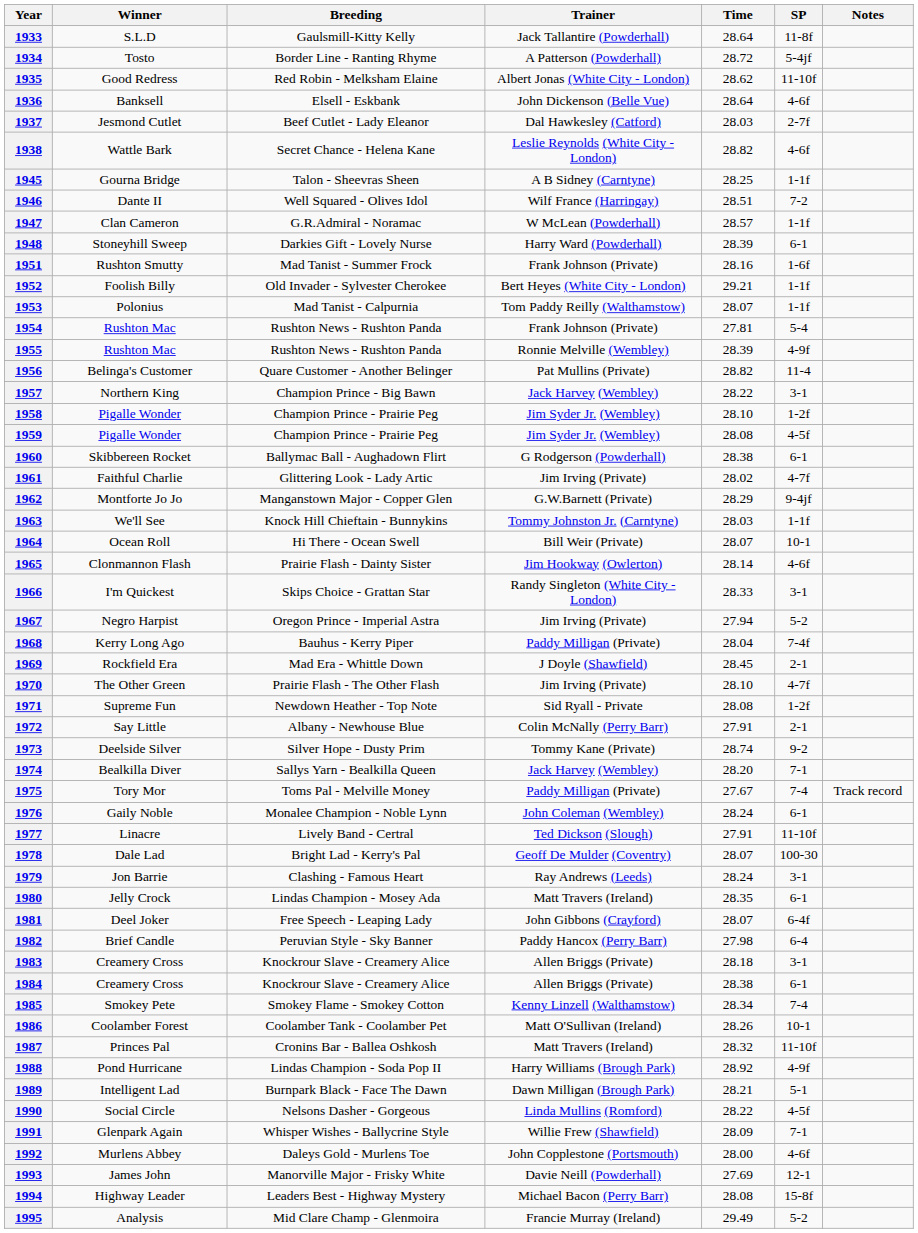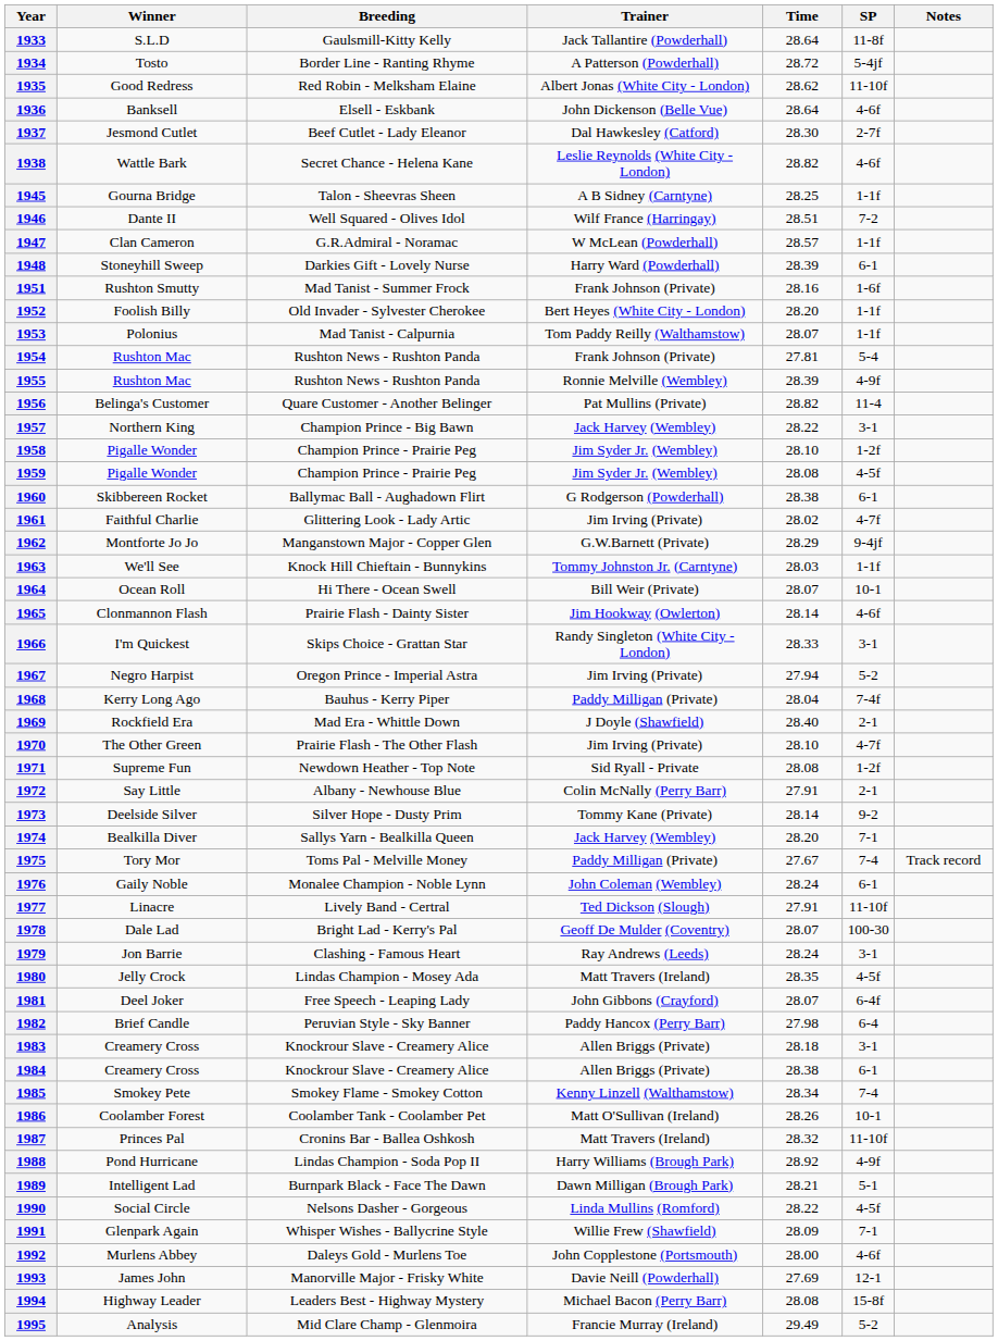 <table class="wikitable" style="text-align:center">
 <tr>
 <th width=50>Year</th>
 <th width=200>Winner</th>
 <th width=300>Breeding</th>
 <th width=250>Trainer</th>
 <th width=80>Time</th>
 <th width=50>SP</th>
 <th width=100>Notes</th>
 </tr>
 <tr>
 <th><a href='#'>1933</a></th>
 <td>S.L.D</td>
 <td>Gaulsmill-Kitty Kelly</td>
 <td>Jack Tallantire <a href='#'>(Powderhall)</a></td>
 <td>28.64</td>
 <td>11-8f</td>
 <td></td>
 </tr>
 <tr>
 <th><a href='#'>1934</a></th>
 <td>Tosto</td>
 <td>Border Line - Ranting Rhyme</td>
 <td>A Patterson <a href='#'>(Powderhall)</a></td>
 <td>28.72</td>
 <td>5-4jf</td>
 <td></td>
 </tr>
 <tr>
 <th><a href='#'>1935</a></th>
 <td>Good Redress</td>
 <td>Red Robin - Melksham Elaine</td>
 <td>Albert Jonas <a href='#'>(White City - London)</a></td>
 <td>28.62</td>
 <td>11-10f</td>
 <td></td>
 </tr>
 <tr>
 <th><a href='#'>1936</a></th>
 <td>Banksell</td>
 <td>Elsell - Eskbank</td>
 <td>John Dickenson <a href='#'>(Belle Vue)</a></td>
 <td>28.64</td>
 <td>4-6f</td>
 <td></td>
 </tr>
 <tr>
 <th><a href='#'>1937</a></th>
 <td>Jesmond Cutlet</td>
 <td>Beef Cutlet - Lady Eleanor</td>
 <td>Dal Hawkesley <a href='#'>(Catford)</a></td>
-<td>28.03</td>
+<td>28.30</td>
 <td>2-7f</td>
 <td></td>
 </tr>
 <tr>
 <th><a href='#'>1938</a></th>
 <td>Wattle Bark</td>
 <td>Secret Chance - Helena Kane</td>
 <td><a href='#'>Leslie Reynolds</a> <a href='#'>(White City - London)</a></td>
 <td>28.82</td>
 <td>4-6f</td>
 <td></td>
 </tr>
 <tr>
 <th><a href='#'>1945</a></th>
 <td>Gourna Bridge</td>
 <td>Talon - Sheevras Sheen</td>
 <td>A B Sidney <a href='#'>(Carntyne)</a></td>
 <td>28.25</td>
 <td>1-1f</td>
 <td></td>
 </tr>
 <tr>
 <th><a href='#'>1946</a></th>
 <td>Dante II</td>
 <td>Well Squared - Olives Idol</td>
 <td>Wilf France <a href='#'>(Harringay)</a></td>
 <td>28.51</td>
 <td>7-2</td>
 <td></td>
 </tr>
 <tr>
 <th><a href='#'>1947</a></th>
 <td>Clan Cameron</td>
 <td>G.R.Admiral - Noramac</td>
 <td>W McLean <a href='#'>(Powderhall)</a></td>
 <td>28.57</td>
 <td>1-1f</td>
 <td></td>
 </tr>
 <tr>
 <th><a href='#'>1948</a></th>
 <td>Stoneyhill Sweep</td>
 <td>Darkies Gift - Lovely Nurse</td>
 <td>Harry Ward <a href='#'>(Powderhall)</a></td>
 <td>28.39</td>
 <td>6-1</td>
 <td></td>
 </tr>
 <tr>
 <th><a href='#'>1951</a></th>
 <td>Rushton Smutty</td>
 <td>Mad Tanist - Summer Frock</td>
 <td>Frank Johnson (Private)</td>
 <td>28.16</td>
 <td>1-6f</td>
 <td></td>
 </tr>
 <tr>
 <th><a href='#'>1952</a></th>
 <td>Foolish Billy</td>
 <td>Old Invader - Sylvester Cherokee</td>
 <td>Bert Heyes <a href='#'>(White City - London)</a></td>
-<td>29.21</td>
+<td>28.20</td>
 <td>1-1f</td>
 <td></td>
 </tr>
 <tr>
 <th><a href='#'>1953</a></th>
 <td>Polonius</td>
 <td>Mad Tanist - Calpurnia</td>
 <td>Tom Paddy Reilly <a href='#'>(Walthamstow)</a></td>
 <td>28.07</td>
 <td>1-1f</td>
 <td></td>
 </tr>
 <tr>
 <th><a href='#'>1954</a></th>
 <td><a href='#'>Rushton Mac</a></td>
 <td>Rushton News - Rushton Panda</td>
 <td>Frank Johnson (Private)</td>
 <td>27.81</td>
 <td>5-4</td>
 <td></td>
 </tr>
 <tr>
 <th><a href='#'>1955</a></th>
 <td><a href='#'>Rushton Mac</a></td>
 <td>Rushton News - Rushton Panda</td>
 <td>Ronnie Melville <a href='#'>(Wembley)</a></td>
 <td>28.39</td>
 <td>4-9f</td>
 <td></td>
 </tr>
 <tr>
 <th><a href='#'>1956</a></th>
 <td>Belinga's Customer</td>
 <td>Quare Customer - Another Belinger</td>
 <td>Pat Mullins (Private)</td>
 <td>28.82</td>
 <td>11-4</td>
 <td></td>
 </tr>
 <tr>
 <th><a href='#'>1957</a></th>
 <td>Northern King</td>
 <td>Champion Prince - Big Bawn</td>
 <td><a href='#'>Jack Harvey</a> <a href='#'>(Wembley)</a></td>
 <td>28.22</td>
 <td>3-1</td>
 <td></td>
 </tr>
 <tr>
 <th><a href='#'>1958</a></th>
 <td><a href='#'>Pigalle Wonder</a></td>
 <td>Champion Prince - Prairie Peg</td>
 <td><a href='#'>Jim Syder Jr.</a> <a href='#'>(Wembley)</a></td>
 <td>28.10</td>
 <td>1-2f</td>
 <td></td>
 </tr>
 <tr>
 <th><a href='#'>1959</a></th>
 <td><a href='#'>Pigalle Wonder</a></td>
 <td>Champion Prince - Prairie Peg</td>
 <td><a href='#'>Jim Syder Jr.</a> <a href='#'>(Wembley)</a></td>
 <td>28.08</td>
 <td>4-5f</td>
 <td></td>
 </tr>
 <tr>
 <th><a href='#'>1960</a></th>
 <td>Skibbereen Rocket</td>
 <td>Ballymac Ball - Aughadown Flirt</td>
 <td>G Rodgerson <a href='#'>(Powderhall)</a></td>
 <td>28.38</td>
 <td>6-1</td>
 <td></td>
 </tr>
 <tr>
 <th><a href='#'>1961</a></th>
 <td>Faithful Charlie</td>
 <td>Glittering Look - Lady Artic</td>
 <td>Jim Irving (Private)</td>
 <td>28.02</td>
 <td>4-7f</td>
 <td></td>
 </tr>
 <tr>
 <th><a href='#'>1962</a></th>
 <td>Montforte Jo Jo</td>
 <td>Manganstown Major - Copper Glen</td>
 <td>G.W.Barnett (Private)</td>
 <td>28.29</td>
 <td>9-4jf</td>
 <td></td>
 </tr>
 <tr>
 <th><a href='#'>1963</a></th>
 <td>We'll See</td>
 <td>Knock Hill Chieftain - Bunnykins</td>
 <td><a href='#'>Tommy Johnston Jr.</a> <a href='#'>(Carntyne)</a></td>
 <td>28.03</td>
 <td>1-1f</td>
 <td></td>
 </tr>
 <tr>
 <th><a href='#'>1964</a></th>
 <td>Ocean Roll</td>
 <td>Hi There - Ocean Swell</td>
 <td>Bill Weir (Private)</td>
 <td>28.07</td>
 <td>10-1</td>
 <td></td>
 </tr>
 <tr>
 <th><a href='#'>1965</a></th>
 <td>Clonmannon Flash </td>
 <td>Prairie Flash - Dainty Sister</td>
 <td><a href='#'>Jim Hookway</a> <a href='#'>(Owlerton)</a></td>
 <td>28.14</td>
 <td>4-6f</td>
 <td></td>
 </tr>
 <tr>
 <th><a href='#'>1966</a></th>
 <td>I'm Quickest</td>
 <td>Skips Choice - Grattan Star</td>
 <td>Randy Singleton <a href='#'>(White City - London)</a></td>
 <td>28.33</td>
 <td>3-1</td>
 <td></td>
 </tr>
 <tr>
 <th><a href='#'>1967</a></th>
 <td>Negro Harpist</td>
 <td>Oregon Prince - Imperial Astra</td>
 <td>Jim Irving (Private)</td>
 <td>27.94</td>
 <td>5-2</td>
 <td></td>
 </tr>
 <tr>
 <th><a href='#'>1968</a></th>
 <td>Kerry Long Ago</td>
 <td>Bauhus - Kerry Piper</td>
 <td><a href='#'>Paddy Milligan</a> (Private)</td>
 <td>28.04</td>
 <td>7-4f</td>
 <td></td>
 </tr>
 <tr>
 <th><a href='#'>1969</a></th>
 <td>Rockfield Era</td>
 <td>Mad Era - Whittle Down</td>
 <td>J Doyle <a href='#'>(Shawfield)</a></td>
-<td>28.45</td>
+<td>28.40</td>
 <td>2-1</td>
 <td></td>
 </tr>
 <tr>
 <th><a href='#'>1970</a></th>
 <td>The Other Green</td>
 <td>Prairie Flash - The Other Flash</td>
 <td>Jim Irving (Private)</td>
 <td>28.10</td>
 <td>4-7f</td>
 <td></td>
 </tr>
 <tr>
 <th><a href='#'>1971</a></th>
 <td>Supreme Fun</td>
 <td>Newdown Heather - Top Note</td>
 <td>Sid Ryall - Private</td>
 <td>28.08</td>
 <td>1-2f</td>
 <td></td>
 </tr>
 <tr>
 <th><a href='#'>1972</a></th>
 <td>Say Little</td>
 <td>Albany - Newhouse Blue</td>
 <td>Colin McNally <a href='#'>(Perry Barr)</a></td>
 <td>27.91</td>
 <td>2-1</td>
 <td></td>
 </tr>
 <tr>
 <th><a href='#'>1973</a></th>
 <td>Deelside Silver</td>
 <td>Silver Hope - Dusty Prim</td>
 <td>Tommy Kane (Private)</td>
-<td>28.74</td>
+<td>28.14</td>
 <td>9-2</td>
 <td></td>
 </tr>
 <tr>
 <th><a href='#'>1974</a></th>
 <td>Bealkilla Diver</td>
 <td>Sallys Yarn - Bealkilla Queen</td>
 <td><a href='#'>Jack Harvey</a> <a href='#'>(Wembley)</a></td>
 <td>28.20</td>
 <td>7-1</td>
 <td></td>
 </tr>
 <tr>
 <th><a href='#'>1975</a></th>
 <td>Tory Mor</td>
 <td>Toms Pal - Melville Money</td>
 <td><a href='#'>Paddy Milligan</a> (Private)</td>
 <td>27.67</td>
 <td>7-4</td>
 <td>Track record</td>
 </tr>
 <tr>
 <th><a href='#'>1976</a></th>
 <td>Gaily Noble</td>
 <td>Monalee Champion - Noble Lynn</td>
 <td><a href='#'>John Coleman</a> <a href='#'>(Wembley)</a></td>
 <td>28.24</td>
 <td>6-1</td>
 <td></td>
 </tr>
 <tr>
 <th><a href='#'>1977</a></th>
 <td>Linacre</td>
 <td>Lively Band - Certral</td>
 <td><a href='#'>Ted Dickson</a> <a href='#'>(Slough)</a></td>
 <td>27.91</td>
 <td>11-10f</td>
 <td></td>
 </tr>
 <tr>
 <th><a href='#'>1978</a></th>
 <td>Dale Lad</td>
 <td>Bright Lad - Kerry's Pal</td>
 <td><a href='#'>Geoff De Mulder</a> <a href='#'>(Coventry)</a></td>
 <td>28.07</td>
 <td>100-30</td>
 <td></td>
 </tr>
 <tr>
 <th><a href='#'>1979</a></th>
 <td>Jon Barrie</td>
 <td>Clashing - Famous Heart</td>
 <td>Ray Andrews <a href='#'>(Leeds)</a></td>
 <td>28.24</td>
 <td>3-1</td>
 <td></td>
 </tr>
 <tr>
 <th><a href='#'>1980</a></th>
 <td>Jelly Crock</td>
 <td>Lindas Champion - Mosey Ada</td>
 <td>Matt Travers (Ireland)</td>
 <td>28.35</td>
-<td>6-1</td>
+<td>4-5f</td>
 <td></td>
 </tr>
 <tr>
 <th><a href='#'>1981</a></th>
 <td>Deel Joker</td>
 <td>Free Speech - Leaping Lady</td>
 <td>John Gibbons <a href='#'>(Crayford)</a></td>
 <td>28.07</td>
 <td>6-4f</td>
 <td></td>
 </tr>
 <tr>
 <th><a href='#'>1982</a></th>
 <td>Brief Candle</td>
 <td>Peruvian Style - Sky Banner</td>
 <td>Paddy Hancox <a href='#'>(Perry Barr)</a></td>
 <td>27.98</td>
 <td>6-4</td>
 <td></td>
 </tr>
 <tr>
 <th><a href='#'>1983</a></th>
 <td>Creamery Cross</td>
 <td>Knockrour Slave - Creamery Alice</td>
 <td>Allen Briggs (Private)</td>
 <td>28.18</td>
 <td>3-1</td>
 <td></td>
 </tr>
 <tr>
 <th><a href='#'>1984</a></th>
 <td>Creamery Cross</td>
 <td>Knockrour Slave - Creamery Alice</td>
 <td>Allen Briggs (Private)</td>
 <td>28.38</td>
 <td>6-1</td>
 <td></td>
 </tr>
 <tr>
 <th><a href='#'>1985</a></th>
 <td>Smokey Pete</td>
 <td>Smokey Flame - Smokey Cotton</td>
 <td><a href='#'>Kenny Linzell</a> <a href='#'>(Walthamstow)</a></td>
 <td>28.34</td>
 <td>7-4</td>
 <td></td>
 </tr>
 <tr>
 <th><a href='#'>1986</a></th>
 <td>Coolamber Forest</td>
 <td>Coolamber Tank - Coolamber Pet</td>
 <td>Matt O'Sullivan (Ireland)</td>
 <td>28.26</td>
 <td>10-1</td>
 <td></td>
 </tr>
 <tr>
 <th><a href='#'>1987</a></th>
 <td>Princes Pal</td>
 <td>Cronins Bar - Ballea Oshkosh</td>
 <td>Matt Travers (Ireland)</td>
 <td>28.32</td>
 <td>11-10f</td>
 <td></td>
 </tr>
 <tr>
 <th><a href='#'>1988</a></th>
 <td>Pond Hurricane</td>
 <td>Lindas Champion - Soda Pop II</td>
 <td>Harry Williams <a href='#'>(Brough Park)</a></td>
 <td>28.92</td>
 <td>4-9f</td>
 <td></td>
 </tr>
 <tr>
 <th><a href='#'>1989</a></th>
 <td>Intelligent Lad</td>
 <td>Burnpark Black - Face The Dawn</td>
 <td>Dawn Milligan <a href='#'>(Brough Park)</a></td>
 <td>28.21</td>
 <td>5-1</td>
 <td></td>
 </tr>
 <tr>
 <th><a href='#'>1990</a></th>
 <td>Social Circle</td>
 <td>Nelsons Dasher - Gorgeous</td>
 <td><a href='#'>Linda Mullins</a> <a href='#'>(Romford)</a></td>
 <td>28.22</td>
 <td>4-5f</td>
 <td></td>
 </tr>
 <tr>
 <th><a href='#'>1991</a></th>
 <td>Glenpark Again</td>
 <td>Whisper Wishes - Ballycrine Style</td>
 <td>Willie Frew <a href='#'>(Shawfield)</a></td>
 <td>28.09</td>
 <td>7-1</td>
 <td></td>
 </tr>
 <tr>
 <th><a href='#'>1992</a></th>
 <td>Murlens Abbey</td>
 <td>Daleys Gold - Murlens Toe</td>
 <td>John Copplestone <a href='#'>(Portsmouth)</a></td>
 <td>28.00</td>
 <td>4-6f</td>
 <td></td>
 </tr>
 <tr>
 <th><a href='#'>1993</a></th>
 <td>James John</td>
 <td>Manorville Major - Frisky White</td>
 <td>Davie Neill <a href='#'>(Powderhall)</a></td>
 <td>27.69</td>
 <td>12-1</td>
 <td></td>
 </tr>
 <tr>
 <th><a href='#'>1994</a></th>
 <td>Highway Leader</td>
 <td>Leaders Best - Highway Mystery</td>
 <td>Michael Bacon <a href='#'>(Perry Barr)</a></td>
 <td>28.08</td>
 <td>15-8f</td>
 <td></td>
 </tr>
 <tr>
 <th><a href='#'>1995</a></th>
 <td>Analysis</td>
 <td>Mid Clare Champ - Glenmoira</td>
 <td>Francie Murray (Ireland)</td>
 <td>29.49</td>
 <td>5-2</td>
 <td></td>
 </tr>
 </table>
